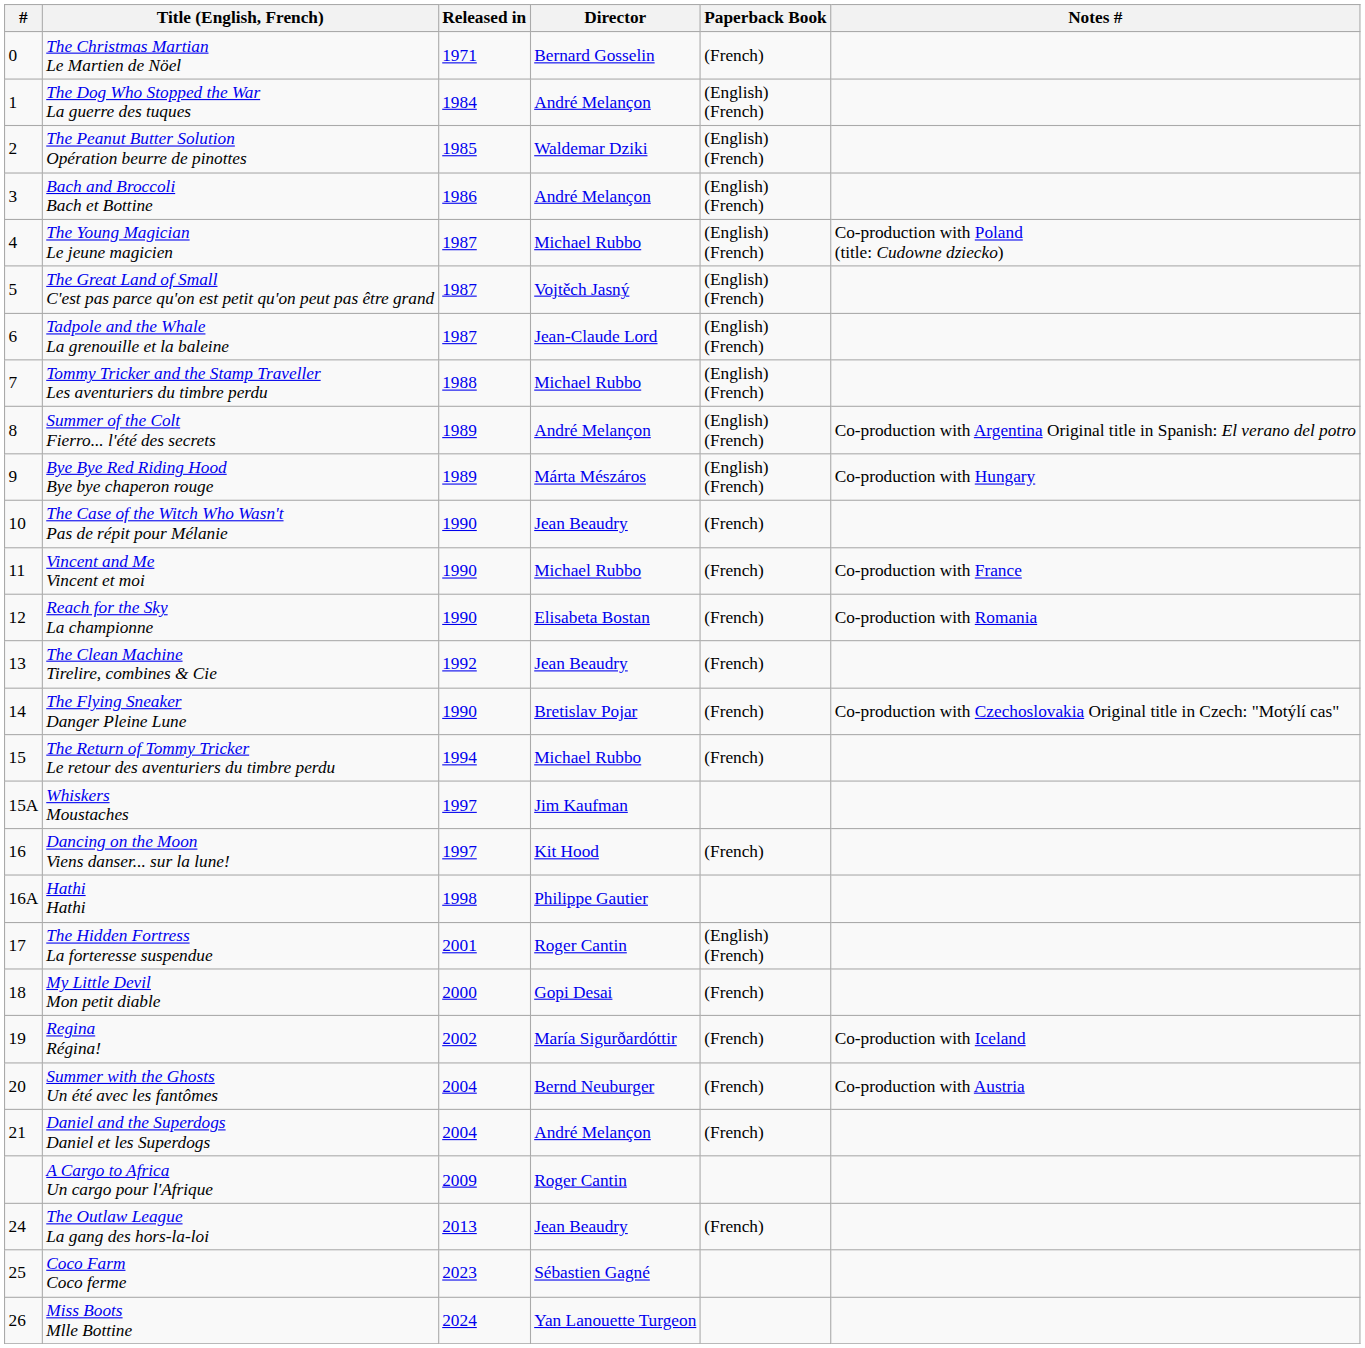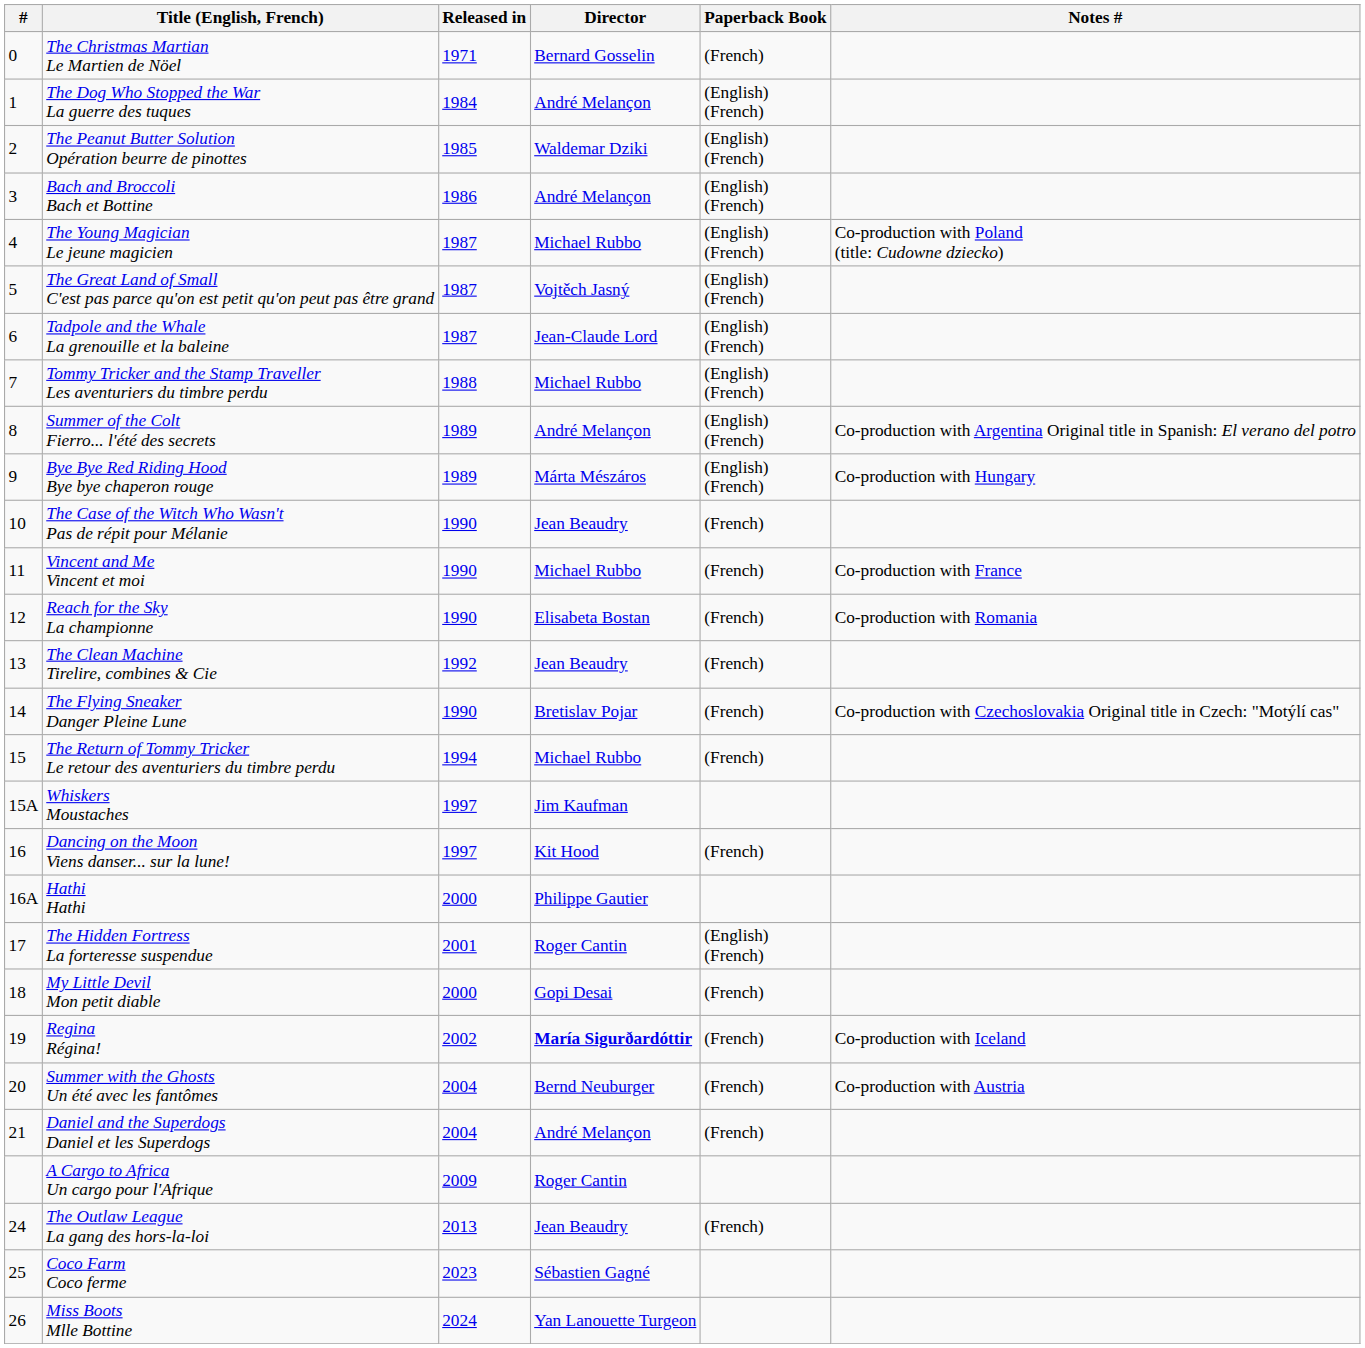 <table class="wikitable sortable">
 <tr>
 <th>#</th>
 <th>Title (English, French)</th>
 <th>Released in</th>
 <th>Director</th>
 <th>Paperback Book</th>
 <th>Notes #</th>
 </tr>
 <tr>
 <td>0</td>
 <td><em><a href='#'>The Christmas Martian</a></em><br><em>Le Martien de Nöel</em></td>
 <td><a href='#'>1971</a></td>
 <td><a href='#'>Bernard Gosselin</a></td>
 <td> (French)</td>
 <td></td>
 </tr>
 <tr>
 <td>1</td>
 <td><em><a href='#'>The Dog Who Stopped the War</a></em><br><em>La guerre des tuques</em></td>
 <td><a href='#'>1984</a></td>
 <td><a href='#'>André Melançon</a></td>
 <td> (English)<br> (French)</td>
 <td></td>
 </tr>
 <tr>
 <td>2</td>
 <td><em><a href='#'>The Peanut Butter Solution</a></em><br><em>Opération beurre de pinottes</em></td>
 <td><a href='#'>1985</a></td>
 <td><a href='#'>Waldemar Dziki</a></td>
 <td> (English)<br> (French)</td>
 <td></td>
 </tr>
 <tr>
 <td>3</td>
 <td><em><a href='#'>Bach and Broccoli</a></em><br><em>Bach et Bottine</em></td>
 <td><a href='#'>1986</a></td>
 <td><a href='#'>André Melançon</a></td>
 <td> (English)<br> (French)</td>
 <td></td>
 </tr>
 <tr>
 <td>4</td>
 <td><em><a href='#'>The Young Magician</a></em><br><em>Le jeune magicien</em></td>
 <td><a href='#'>1987</a></td>
 <td><a href='#'>Michael Rubbo</a></td>
 <td> (English)<br> (French)</td>
 <td>Co-production with <a href='#'>Poland</a><br>(title: <em>Cudowne dziecko</em>)</td>
 </tr>
 <tr>
 <td>5</td>
 <td><em><a href='#'>The Great Land of Small</a></em><br><em>C'est pas parce qu'on est petit qu'on peut pas être grand</em></td>
 <td><a href='#'>1987</a></td>
 <td><a href='#'>Vojtěch Jasný</a></td>
 <td> (English)<br> (French)</td>
 <td></td>
 </tr>
 <tr>
 <td>6</td>
 <td><em><a href='#'>Tadpole and the Whale</a></em><br><em>La grenouille et la baleine</em></td>
 <td><a href='#'>1987</a></td>
 <td><a href='#'>Jean-Claude Lord</a></td>
 <td> (English)<br> (French)</td>
 <td></td>
 </tr>
 <tr>
 <td>7</td>
 <td><em><a href='#'>Tommy Tricker and the Stamp Traveller</a></em><br><em>Les aventuriers du timbre perdu</em></td>
 <td><a href='#'>1988</a></td>
 <td><a href='#'>Michael Rubbo</a></td>
 <td> (English)<br> (French)</td>
 <td></td>
 </tr>
 <tr>
 <td>8</td>
 <td><em><a href='#'>Summer of the Colt</a></em><br><em>Fierro... l'été des secrets</em></td>
 <td><a href='#'>1989</a></td>
 <td><a href='#'>André Melançon</a></td>
 <td> (English)<br> (French)</td>
 <td>Co-production with <a href='#'>Argentina</a> Original title in Spanish: <em>El verano del potro</em></td>
 </tr>
 <tr>
 <td>9</td>
 <td><em><a href='#'>Bye Bye Red Riding Hood</a></em><br><em>Bye bye chaperon rouge</em></td>
 <td><a href='#'>1989</a></td>
 <td><a href='#'>Márta Mészáros</a></td>
 <td> (English)<br> (French)</td>
 <td>Co-production with <a href='#'>Hungary</a></td>
 </tr>
 <tr>
 <td>10</td>
 <td><em><a href='#'>The Case of the Witch Who Wasn't</a></em><br><em>Pas de répit pour Mélanie</em></td>
 <td><a href='#'>1990</a></td>
 <td><a href='#'>Jean Beaudry</a></td>
 <td> (French)</td>
 <td></td>
 </tr>
 <tr>
 <td>11</td>
 <td><em><a href='#'>Vincent and Me</a></em><br><em>Vincent et moi</em></td>
 <td><a href='#'>1990</a></td>
 <td><a href='#'>Michael Rubbo</a></td>
 <td> (French)</td>
 <td>Co-production with <a href='#'>France</a></td>
 </tr>
 <tr>
 <td>12</td>
 <td><em><a href='#'>Reach for the Sky</a></em><br><em>La championne</em></td>
 <td><a href='#'>1990</a></td>
 <td><a href='#'>Elisabeta Bostan</a></td>
 <td> (French)</td>
 <td>Co-production with <a href='#'>Romania</a></td>
 </tr>
 <tr>
 <td>13</td>
 <td><em><a href='#'>The Clean Machine</a></em><br><em>Tirelire, combines & Cie</em></td>
 <td><a href='#'>1992</a></td>
 <td><a href='#'>Jean Beaudry</a></td>
 <td> (French)</td>
 <td></td>
 </tr>
 <tr>
 <td>14</td>
 <td><em><a href='#'>The Flying Sneaker</a></em><br><em>Danger Pleine Lune</em></td>
 <td><a href='#'>1990</a></td>
 <td><a href='#'>Bretislav Pojar</a></td>
 <td> (French)</td>
 <td>Co-production with <a href='#'>Czechoslovakia</a> Original title in Czech: "Motýlí cas"</td>
 </tr>
 <tr>
 <td>15</td>
 <td><em><a href='#'>The Return of Tommy Tricker</a></em><br><em>Le retour des aventuriers du timbre perdu</em></td>
 <td><a href='#'>1994</a></td>
 <td><a href='#'>Michael Rubbo</a></td>
 <td> (French)</td>
 <td></td>
 </tr>
 <tr>
 <td>15A</td>
 <td><em><a href='#'>Whiskers</a></em><br><em>Moustaches</em></td>
 <td><a href='#'>1997</a></td>
 <td><a href='#'>Jim Kaufman</a></td>
 <td></td>
 <td></td>
 </tr>
 <tr>
 <td>16</td>
 <td><em><a href='#'>Dancing on the Moon</a></em><br><em>Viens danser... sur la lune!</em></td>
 <td><a href='#'>1997</a></td>
 <td><a href='#'>Kit Hood</a></td>
 <td> (French)</td>
 <td></td>
 </tr>
 <tr>
 <td>16A</td>
 <td><em><a href='#'>Hathi</a></em><br><em>Hathi</em></td>
-<td><a href='#'>1998</a></td>
+<td><a href='#'>2000</a></td>
 <td><a href='#'>Philippe Gautier</a></td>
 <td></td>
 <td></td>
 </tr>
 <tr>
 <td>17</td>
 <td><em><a href='#'>The Hidden Fortress</a></em><br><em>La forteresse suspendue</em></td>
 <td><a href='#'>2001</a></td>
 <td><a href='#'>Roger Cantin</a></td>
 <td> (English)<br> (French)</td>
 <td></td>
 </tr>
 <tr>
 <td>18</td>
 <td><em><a href='#'>My Little Devil</a></em><br><em>Mon petit diable</em></td>
 <td><a href='#'>2000</a></td>
 <td><a href='#'>Gopi Desai</a></td>
 <td> (French)</td>
 <td></td>
 </tr>
 <tr>
 <td>19</td>
 <td><em><a href='#'>Regina</a></em><br><em>Régina!</em></td>
 <td><a href='#'>2002</a></td>
-<td><a href='#'>María Sigurðardóttir</a></td>
+<td><strong><a href='#'>María Sigurðardóttir</a></strong></td>
 <td> (French)</td>
 <td>Co-production with <a href='#'>Iceland</a></td>
 </tr>
 <tr>
 <td>20</td>
 <td><em><a href='#'>Summer with the Ghosts</a></em><br><em>Un été avec les fantômes</em></td>
 <td><a href='#'>2004</a></td>
 <td><a href='#'>Bernd Neuburger</a></td>
 <td> (French)</td>
 <td>Co-production with <a href='#'>Austria</a></td>
 </tr>
 <tr>
 <td>21</td>
 <td><em><a href='#'>Daniel and the Superdogs</a></em><br><em>Daniel et les Superdogs</em></td>
 <td><a href='#'>2004</a></td>
 <td><a href='#'>André Melançon</a></td>
 <td> (French)</td>
 <td></td>
 </tr>
 <tr>
 <td></td>
 <td><em><a href='#'>A Cargo to Africa</a></em><br><em>Un cargo pour l'Afrique</em></td>
 <td><a href='#'>2009</a></td>
 <td><a href='#'>Roger Cantin</a></td>
 <td></td>
 <td></td>
 </tr>
 <tr>
 <td>24</td>
 <td><em><a href='#'>The Outlaw League</a></em><br><em>La gang des hors-la-loi</em></td>
 <td><a href='#'>2013</a></td>
 <td><a href='#'>Jean Beaudry</a></td>
 <td> (French)</td>
 <td></td>
 </tr>
 <tr>
 <td>25</td>
 <td><em><a href='#'>Coco Farm</a></em><br><em>Coco ferme</em></td>
 <td><a href='#'>2023</a></td>
 <td><a href='#'>Sébastien Gagné</a></td>
 <td></td>
 <td></td>
 </tr>
 <tr>
 <td>26</td>
 <td><em><a href='#'>Miss Boots</a></em><br><em>Mlle Bottine</em></td>
 <td><a href='#'>2024</a></td>
 <td><a href='#'>Yan Lanouette Turgeon</a></td>
 <td></td>
 <td></td>
 </tr>
 </table>
